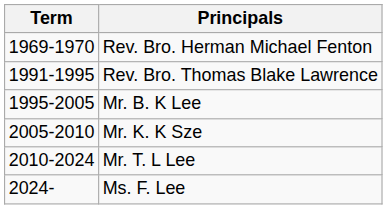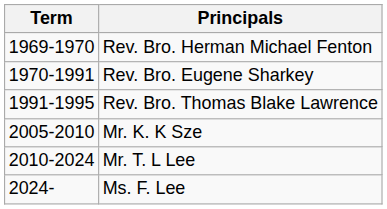 <table class="wikitable">
 <tr>
 <th>Term</th>
 <th>Principals</th>
 </tr>
 <tr>
 <td>1969-1970</td>
 <td>Rev. Bro. Herman Michael Fenton</td>
 </tr>
 <tr>
+<td>1970-1991</td>
+<td>Rev. Bro. Eugene Sharkey</td>
+</tr>
+<tr>
 <td>1991-1995</td>
 <td>Rev. Bro. Thomas Blake Lawrence</td>
-</tr>
-<tr>
-<td>1995-2005</td>
-<td>Mr. B. K Lee</td>
 </tr>
 <tr>
 <td>2005-2010</td>
 <td>Mr. K. K Sze</td>
 </tr>
 <tr>
 <td>2010-2024</td>
 <td>Mr. T. L Lee</td>
 </tr>
 <tr>
 <td>2024-</td>
 <td>Ms. F. Lee</td>
 </tr>
 </table>
